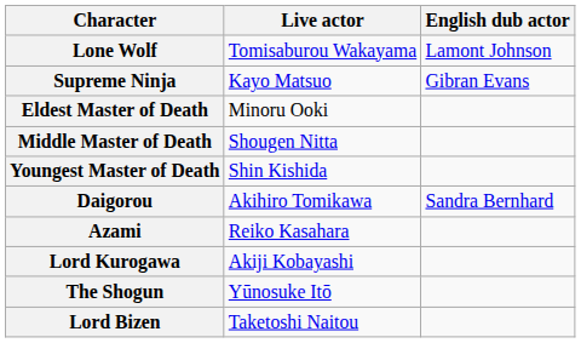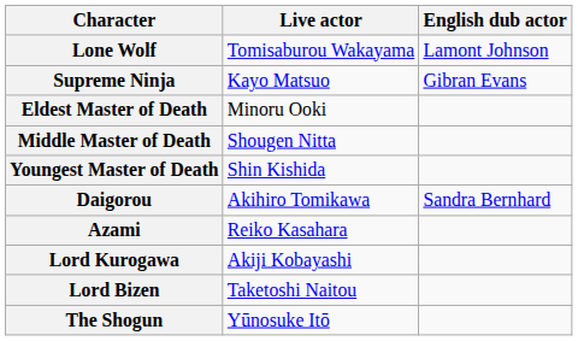 <table class="wikitable mw-collapsible">
 <tr>
 <th>Character</th>
 <th>Live actor</th>
 <th>English dub actor</th>
 </tr>
 <tr>
 <th>Lone Wolf</th>
 <td><a href='#'>Tomisaburou Wakayama</a></td>
 <td><a href='#'>Lamont Johnson</a></td>
 </tr>
 <tr>
 <th>Supreme Ninja</th>
 <td><a href='#'>Kayo Matsuo</a></td>
 <td><a href='#'>Gibran Evans</a></td>
 </tr>
 <tr>
 <th>Eldest Master of Death</th>
 <td>Minoru Ooki</td>
 <td></td>
 </tr>
 <tr>
 <th>Middle Master of Death</th>
 <td><a href='#'>Shougen Nitta</a></td>
 <td></td>
 </tr>
 <tr>
 <th>Youngest Master of Death</th>
 <td><a href='#'>Shin Kishida</a></td>
 <td></td>
 </tr>
 <tr>
 <th>Daigorou</th>
 <td><a href='#'>Akihiro Tomikawa</a></td>
 <td><a href='#'>Sandra Bernhard</a></td>
 </tr>
 <tr>
 <th>Azami</th>
 <td><a href='#'>Reiko Kasahara</a></td>
 <td></td>
 </tr>
 <tr>
 <th>Lord Kurogawa</th>
 <td><a href='#'>Akiji Kobayashi</a></td>
 <td></td>
 </tr>
 <tr>
+<th>Lord Bizen</th>
+<td><a href='#'>Taketoshi Naitou</a></td>
+<td></td>
+</tr>
+<tr>
 <th>The Shogun</th>
 <td><a href='#'>Yūnosuke Itō</a></td>
 <td></td>
 </tr>
-<tr>
-<th>Lord Bizen</th>
-<td><a href='#'>Taketoshi Naitou</a></td>
-<td></td>
-</tr>
 </table>
